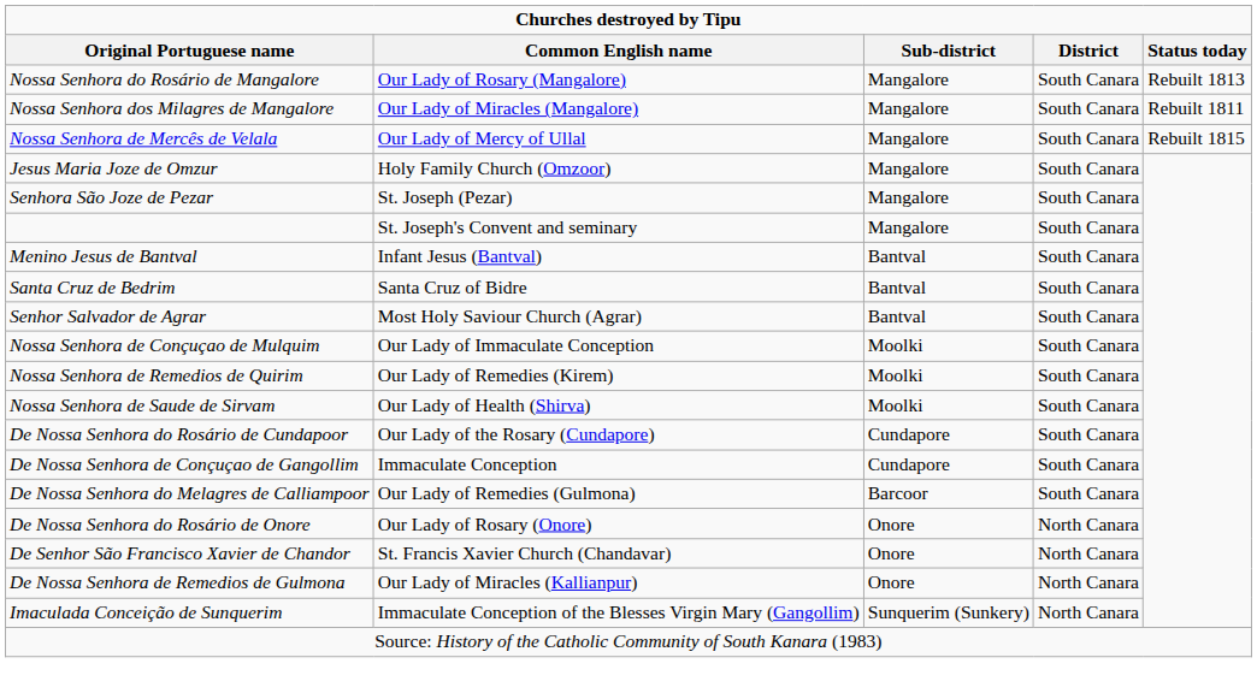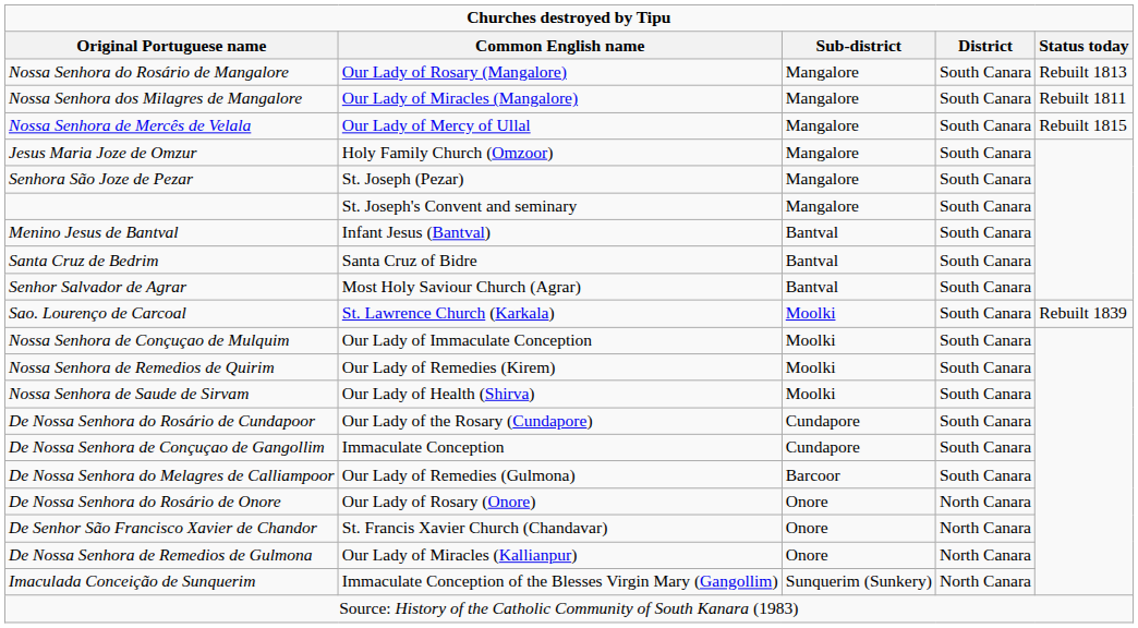 <table class="wikitable">
 <tr>
 <td colspan=5 align="center"><strong>Churches destroyed by Tipu</strong></td>
 </tr>
 <tr>
 <th>Original Portuguese name</th>
 <th>Common English name</th>
 <th>Sub-district</th>
 <th>District</th>
 <th>Status today</th>
 </tr>
 <tr>
 <td><em>Nossa Senhora do Rosário de Mangalore</em></td>
 <td><a href='#'>Our Lady of Rosary (Mangalore)</a></td>
 <td>Mangalore</td>
 <td>South Canara</td>
 <td>Rebuilt 1813</td>
 </tr>
 <tr>
 <td><em>Nossa Senhora dos Milagres de Mangalore</em></td>
 <td><a href='#'>Our Lady of Miracles (Mangalore)</a></td>
 <td>Mangalore</td>
 <td>South Canara</td>
 <td>Rebuilt 1811</td>
 </tr>
 <tr>
 <td><em><a href='#'>Nossa Senhora de Mercês de Velala</a></em></td>
 <td><a href='#'>Our Lady of Mercy of Ullal</a></td>
 <td>Mangalore</td>
 <td>South Canara</td>
 <td>Rebuilt 1815</td>
 </tr>
 <tr>
 <td><em>Jesus Maria Joze de Omzur</em></td>
 <td>Holy Family Church (<a href='#'>Omzoor</a>)</td>
 <td>Mangalore</td>
 <td>South Canara</td>
 </tr>
 <tr>
 <td><em>Senhora São Joze de Pezar</em></td>
 <td>St. Joseph (Pezar)</td>
 <td>Mangalore</td>
 <td>South Canara</td>
 </tr>
 <tr>
 <td></td>
 <td>St. Joseph's Convent and seminary</td>
 <td>Mangalore</td>
 <td>South Canara</td>
 </tr>
 <tr>
 <td><em>Menino Jesus de Bantval</em></td>
 <td>Infant Jesus (<a href='#'>Bantval</a>)</td>
 <td>Bantval</td>
 <td>South Canara</td>
 </tr>
 <tr>
 <td><em>Santa Cruz de Bedrim</em></td>
 <td>Santa Cruz of Bidre</td>
 <td>Bantval</td>
 <td>South Canara</td>
 </tr>
 <tr>
 <td><em>Senhor Salvador de Agrar</em></td>
 <td>Most Holy Saviour Church (Agrar)</td>
 <td>Bantval</td>
 <td>South Canara</td>
 </tr>
 <tr>
+<td><em>Sao. Lourenço de Carcoal</em></td>
+<td><a href='#'>St. Lawrence Church</a> (<a href='#'>Karkala</a>)</td>
+<td><a href='#'>Moolki</a></td>
+<td>South Canara</td>
+<td>Rebuilt 1839</td>
+</tr>
+<tr>
 <td><em>Nossa Senhora de Conçuçao de Mulquim</em></td>
 <td>Our Lady of Immaculate Conception</td>
 <td>Moolki</td>
 <td>South Canara</td>
 </tr>
 <tr>
 <td><em>Nossa Senhora de Remedios de Quirim</em></td>
 <td>Our Lady of Remedies (Kirem)</td>
 <td>Moolki</td>
 <td>South Canara</td>
 </tr>
 <tr>
 <td><em>Nossa Senhora de Saude de Sirvam</em></td>
 <td>Our Lady of Health (<a href='#'>Shirva</a>)</td>
 <td>Moolki</td>
 <td>South Canara</td>
 </tr>
 <tr>
 <td><em>De Nossa Senhora do Rosário de Cundapoor</em></td>
 <td>Our Lady of the Rosary (<a href='#'>Cundapore</a>)</td>
 <td>Cundapore</td>
 <td>South Canara</td>
 </tr>
 <tr>
 <td><em>De Nossa Senhora de Conçuçao de Gangollim</em></td>
 <td>Immaculate Conception</td>
 <td>Cundapore</td>
 <td>South Canara</td>
 </tr>
 <tr>
 <td><em>De Nossa Senhora do Melagres de Calliampoor</em></td>
 <td>Our Lady of Remedies (Gulmona)</td>
 <td>Barcoor</td>
 <td>South Canara</td>
 </tr>
 <tr>
 <td><em>De Nossa Senhora do Rosário de Onore</em></td>
 <td>Our Lady of Rosary (<a href='#'>Onore</a>)</td>
 <td>Onore</td>
 <td>North Canara</td>
 </tr>
 <tr>
 <td><em>De Senhor São Francisco Xavier de Chandor</em></td>
 <td>St. Francis Xavier Church (Chandavar)</td>
 <td>Onore</td>
 <td>North Canara</td>
 </tr>
 <tr>
 <td><em>De Nossa Senhora de Remedios de Gulmona</em></td>
 <td>Our Lady of Miracles (<a href='#'>Kallianpur</a>)</td>
 <td>Onore</td>
 <td>North Canara</td>
 </tr>
 <tr>
 <td><em>Imaculada Conceição de Sunquerim</em></td>
 <td>Immaculate Conception of the Blesses Virgin Mary (<a href='#'>Gangollim</a>)</td>
 <td>Sunquerim (Sunkery)</td>
 <td>North Canara</td>
 </tr>
 <tr>
 <td colspan=5 align="center">Source: <em>History of the Catholic Community of South Kanara</em> (1983)</td>
 </tr>
 </table>
